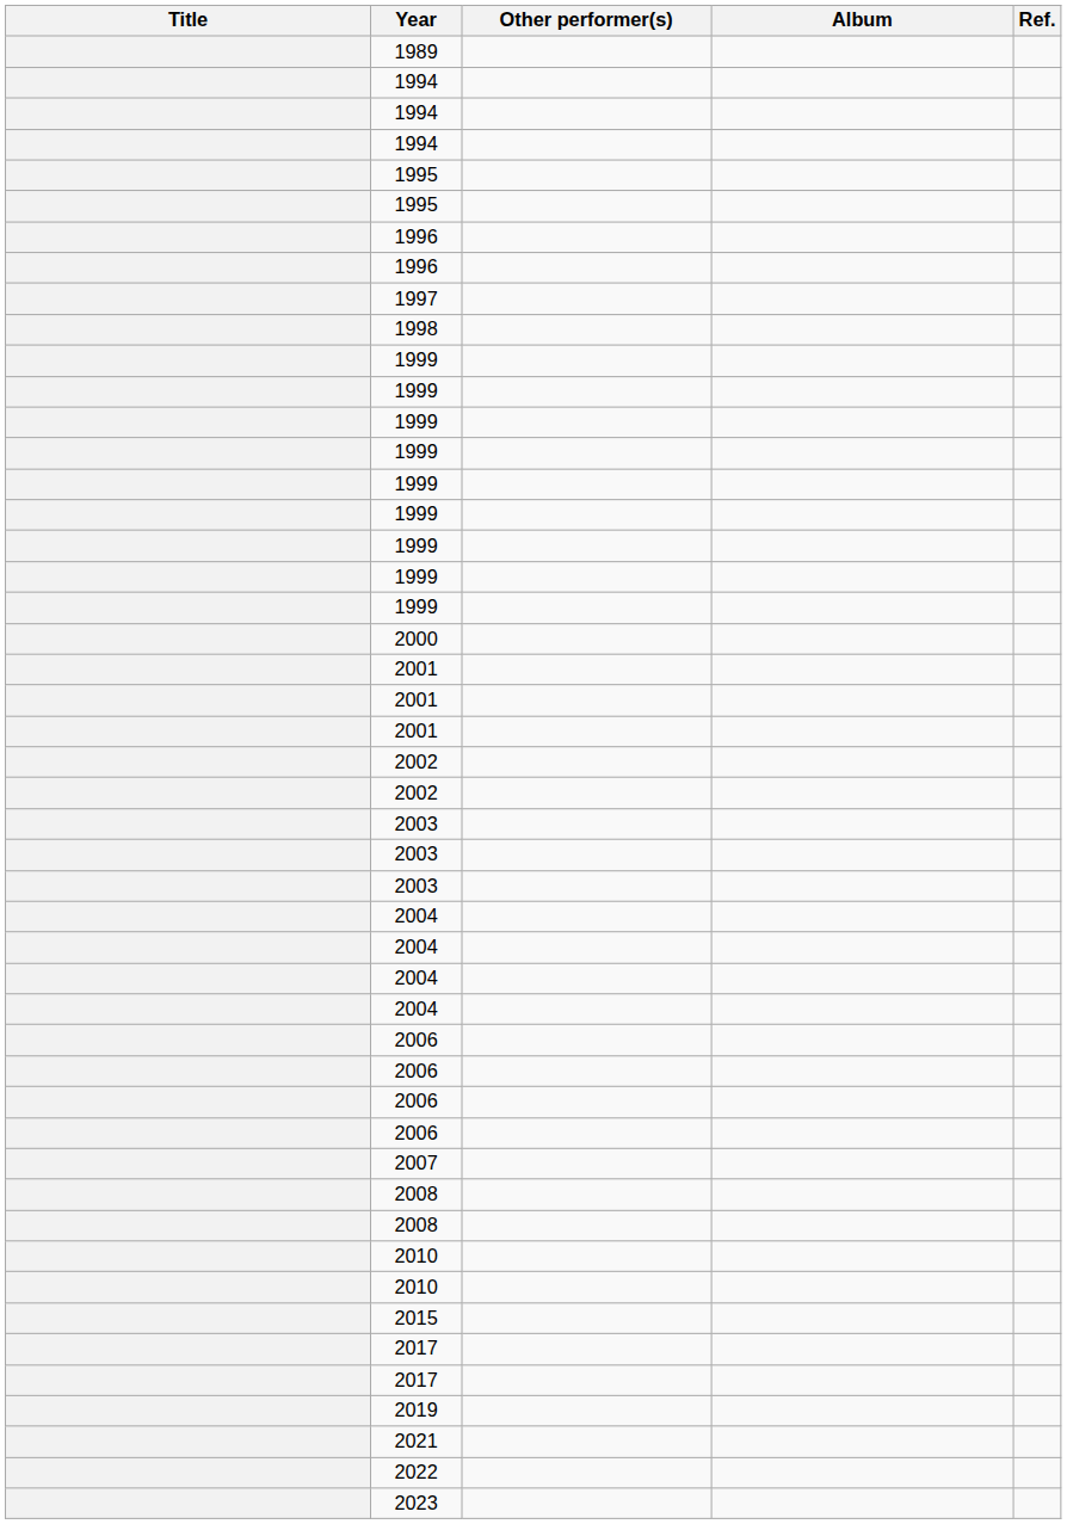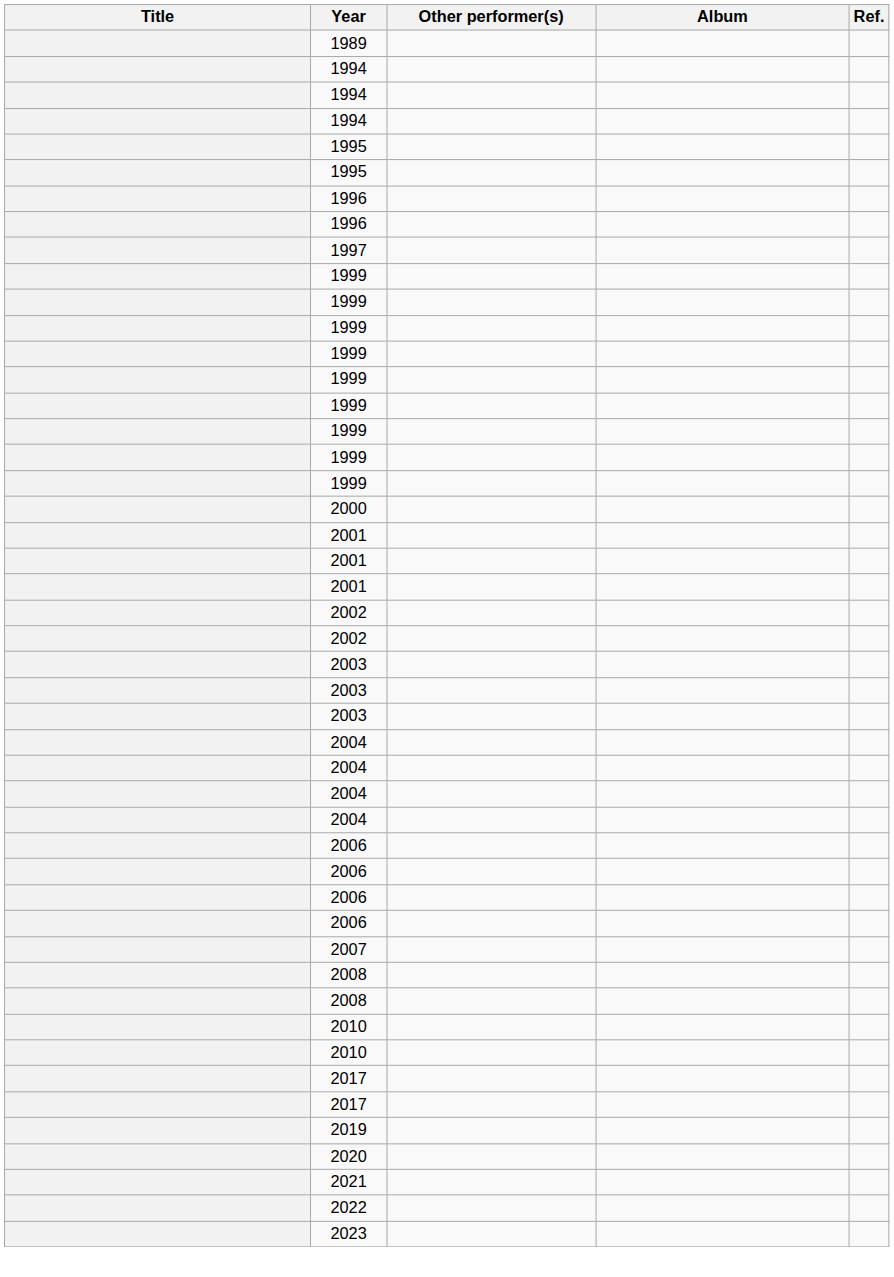 <table class="wikitable sortable plainrowheaders" style="text-align: center;">
 <tr>
 <th scope="col" style="width:25em;">Title</th>
 <th scope="col" style="width:5em;">Year</th>
 <th scope="col" style="width:15em;">Other performer(s)</th>
 <th scope="col" style="width:20em;">Album</th>
 <th scope="col" style="width:2em;"class="unsortable">Ref.</th>
 </tr>
 <tr>
 <th scope="row"></th>
 <td>1989</td>
 <td></td>
 <td></td>
 <td></td>
 </tr>
 <tr>
 <th scope="row"></th>
 <td>1994</td>
 <td></td>
 <td></td>
 <td></td>
 </tr>
 <tr>
 <th scope="row"></th>
 <td>1994</td>
 <td></td>
 <td></td>
 <td></td>
 </tr>
 <tr>
 <th scope="row"></th>
 <td>1994</td>
 <td></td>
 <td></td>
 <td></td>
 </tr>
 <tr>
 <th scope="row"></th>
 <td>1995</td>
 <td></td>
 <td></td>
 <td></td>
 </tr>
 <tr>
 <th scope="row"></th>
 <td>1995</td>
 <td></td>
 <td></td>
 <td></td>
 </tr>
 <tr>
 <th scope="row"></th>
 <td>1996</td>
 <td></td>
 <td></td>
 <td></td>
 </tr>
 <tr>
 <th scope="row"></th>
 <td>1996</td>
 <td></td>
 <td></td>
 <td></td>
 </tr>
 <tr>
 <th scope="row"></th>
 <td>1997</td>
 <td></td>
 <td> </td>
-<td></td>
-</tr>
-<tr>
-<th scope="row"></th>
-<td>1998</td>
-<td></td>
-<td></td>
 <td></td>
 </tr>
 <tr>
 <th scope="row"></th>
 <td>1999</td>
 <td></td>
 <td></td>
 <td></td>
 </tr>
 <tr>
 <th scope="row"></th>
 <td>1999</td>
 <td></td>
 <td></td>
 <td></td>
 </tr>
 <tr>
 <th scope="row"></th>
 <td>1999</td>
 <td></td>
 <td></td>
 <td></td>
 </tr>
 <tr>
 <th scope="row"></th>
 <td>1999</td>
 <td></td>
 <td></td>
 <td></td>
 </tr>
 <tr>
 <th scope="row"></th>
 <td>1999</td>
 <td></td>
 <td></td>
 <td></td>
 </tr>
 <tr>
 <th scope="row"></th>
 <td>1999</td>
 <td></td>
 <td></td>
 <td></td>
 </tr>
 <tr>
 <th scope="row"></th>
 <td>1999</td>
 <td></td>
 <td></td>
 <td></td>
 </tr>
 <tr>
 <th scope="row"></th>
 <td>1999</td>
 <td></td>
 <td></td>
 <td></td>
 </tr>
 <tr>
 <th scope="row"></th>
 <td>1999</td>
 <td></td>
 <td> </td>
 <td></td>
 </tr>
 <tr>
 <th scope="row"></th>
 <td>2000</td>
 <td></td>
 <td></td>
 <td></td>
 </tr>
 <tr>
 <th scope="row"></th>
 <td>2001</td>
 <td></td>
 <td></td>
 <td></td>
 </tr>
 <tr>
 <th scope="row"></th>
 <td>2001</td>
 <td></td>
 <td></td>
 <td></td>
 </tr>
 <tr>
 <th scope="row"></th>
 <td>2001</td>
 <td></td>
 <td></td>
 <td></td>
 </tr>
 <tr>
 <th scope="row"></th>
 <td>2002</td>
 <td></td>
 <td></td>
 <td></td>
 </tr>
 <tr>
 <th scope="row"></th>
 <td>2002</td>
 <td></td>
 <td></td>
 <td></td>
 </tr>
 <tr>
 <th scope="row"></th>
 <td>2003</td>
 <td></td>
 <td></td>
 <td></td>
 </tr>
 <tr>
 <th scope="row"></th>
 <td>2003</td>
 <td></td>
 <td></td>
 <td></td>
 </tr>
 <tr>
 <th scope="row"></th>
 <td>2003</td>
 <td></td>
 <td></td>
 <td></td>
 </tr>
 <tr>
 <th scope="row"></th>
 <td>2004</td>
 <td></td>
 <td></td>
 <td></td>
 </tr>
 <tr>
 <th scope="row"></th>
 <td>2004</td>
 <td></td>
 <td></td>
 <td></td>
 </tr>
 <tr>
 <th scope="row"></th>
 <td>2004</td>
 <td></td>
 <td></td>
 <td></td>
 </tr>
 <tr>
 <th scope="row"></th>
 <td>2004</td>
 <td></td>
 <td></td>
 <td></td>
 </tr>
 <tr>
 <th scope="row"></th>
 <td>2006</td>
 <td></td>
 <td></td>
 <td></td>
 </tr>
 <tr>
 <th scope="row"></th>
 <td>2006</td>
 <td></td>
 <td></td>
 <td></td>
 </tr>
 <tr>
 <th scope="row"></th>
 <td>2006</td>
 <td></td>
 <td></td>
 <td></td>
 </tr>
 <tr>
 <th scope="row"></th>
 <td>2006</td>
 <td></td>
 <td></td>
 <td></td>
 </tr>
 <tr>
 <th scope="row"></th>
 <td>2007</td>
 <td></td>
 <td></td>
 <td></td>
 </tr>
 <tr>
 <th scope="row"></th>
 <td>2008</td>
 <td></td>
 <td></td>
 <td></td>
 </tr>
 <tr>
 <th scope="row"></th>
 <td>2008</td>
 <td></td>
 <td></td>
 <td></td>
 </tr>
 <tr>
 <th scope="row"></th>
 <td>2010</td>
 <td></td>
 <td></td>
 <td></td>
 </tr>
 <tr>
 <th scope="row"></th>
 <td>2010</td>
 <td></td>
 <td></td>
 <td></td>
 </tr>
 <tr>
 <th scope="row"></th>
-<td>2015</td>
-<td></td>
-<td></td>
-<td></td>
-</tr>
-<tr>
-<th scope="row"></th>
 <td>2017</td>
 <td></td>
 <td></td>
 <td></td>
 </tr>
 <tr>
 <th scope="row"></th>
 <td>2017</td>
 <td></td>
 <td></td>
 <td></td>
 </tr>
 <tr>
 <th scope="row"></th>
 <td>2019</td>
+<td></td>
+<td></td>
+<td></td>
+</tr>
+<tr>
+<th scope="row"></th>
+<td>2020</td>
 <td></td>
 <td></td>
 <td></td>
 </tr>
 <tr>
 <th scope="row"></th>
 <td>2021</td>
 <td></td>
 <td></td>
 <td></td>
 </tr>
 <tr>
 <th scope="row"></th>
 <td>2022</td>
 <td></td>
 <td></td>
 <td></td>
 </tr>
 <tr>
 <th scope="row"></th>
 <td>2023</td>
 <td></td>
 <td></td>
 <td></td>
 </tr>
 </table>
